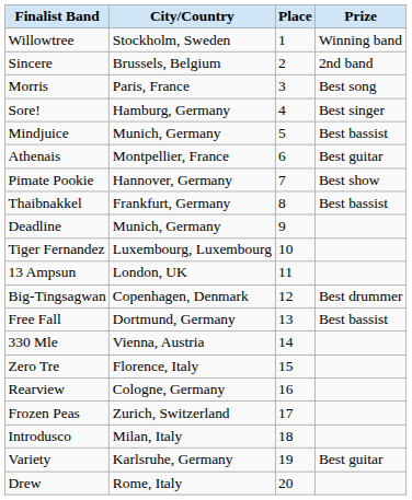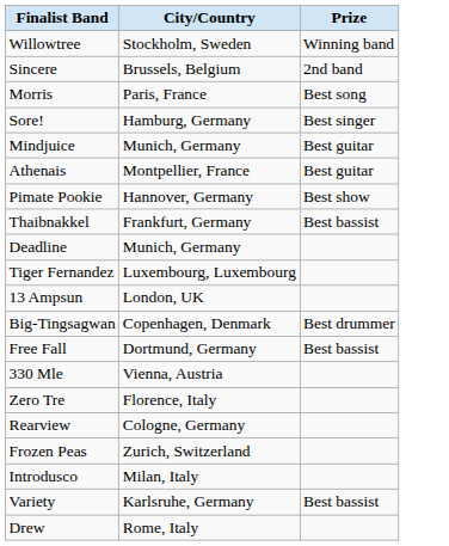 <table class="wikitable collapsible">
 <tr>
 <th style="background:#d0e5f5">Finalist Band</th>
 <th style="background:#d0e5f5">City/Country</th>
-<th style="background:#d0e5f5">Place</th>
 <th style="background:#d0e5f5">Prize</th>
 </tr>
 <tr>
 <td>Willowtree</td>
 <td>Stockholm, Sweden</td>
-<td>1</td>
 <td>Winning band</td>
 </tr>
 <tr>
 <td>Sincere</td>
 <td>Brussels, Belgium</td>
-<td>2</td>
 <td>2nd band</td>
 </tr>
 <tr>
 <td>Morris</td>
 <td>Paris, France</td>
-<td>3</td>
 <td>Best song</td>
 </tr>
 <tr>
 <td>Sore!</td>
 <td>Hamburg, Germany</td>
-<td>4</td>
 <td>Best singer</td>
 </tr>
 <tr>
 <td>Mindjuice</td>
 <td>Munich, Germany</td>
-<td>5</td>
-<td>Best bassist</td>
+<td>Best guitar</td>
 </tr>
 <tr>
 <td>Athenais</td>
 <td>Montpellier, France</td>
-<td>6</td>
 <td>Best guitar</td>
 </tr>
 <tr>
 <td>Pimate Pookie</td>
 <td>Hannover, Germany</td>
-<td>7</td>
 <td>Best show</td>
 </tr>
 <tr>
 <td>Thaibnakkel</td>
 <td>Frankfurt, Germany</td>
-<td>8</td>
 <td>Best bassist</td>
 </tr>
 <tr>
 <td>Deadline</td>
 <td>Munich, Germany</td>
-<td>9</td>
 <td></td>
 </tr>
 <tr>
 <td>Tiger Fernandez</td>
 <td>Luxembourg, Luxembourg</td>
-<td>10</td>
 <td></td>
 </tr>
 <tr>
 <td>13 Ampsun</td>
 <td>London, UK</td>
-<td>11</td>
 <td></td>
 </tr>
 <tr>
 <td>Big-Tingsagwan</td>
 <td>Copenhagen, Denmark</td>
-<td>12</td>
 <td>Best drummer</td>
 </tr>
 <tr>
 <td>Free Fall</td>
 <td>Dortmund, Germany</td>
-<td>13</td>
 <td>Best bassist</td>
 </tr>
 <tr>
 <td>330 Mle</td>
 <td>Vienna, Austria</td>
-<td>14</td>
 <td></td>
 </tr>
 <tr>
 <td>Zero Tre</td>
 <td>Florence, Italy</td>
-<td>15</td>
 <td></td>
 </tr>
 <tr>
 <td>Rearview</td>
 <td>Cologne, Germany</td>
-<td>16</td>
 <td></td>
 </tr>
 <tr>
 <td>Frozen Peas</td>
 <td>Zurich, Switzerland</td>
-<td>17</td>
 <td></td>
 </tr>
 <tr>
 <td>Introdusco</td>
 <td>Milan, Italy</td>
-<td>18</td>
 <td></td>
 </tr>
 <tr>
 <td>Variety</td>
 <td>Karlsruhe, Germany</td>
-<td>19</td>
-<td>Best guitar</td>
+<td>Best bassist</td>
 </tr>
 <tr>
 <td>Drew</td>
 <td>Rome, Italy</td>
-<td>20</td>
 <td></td>
 </tr>
 </table>
